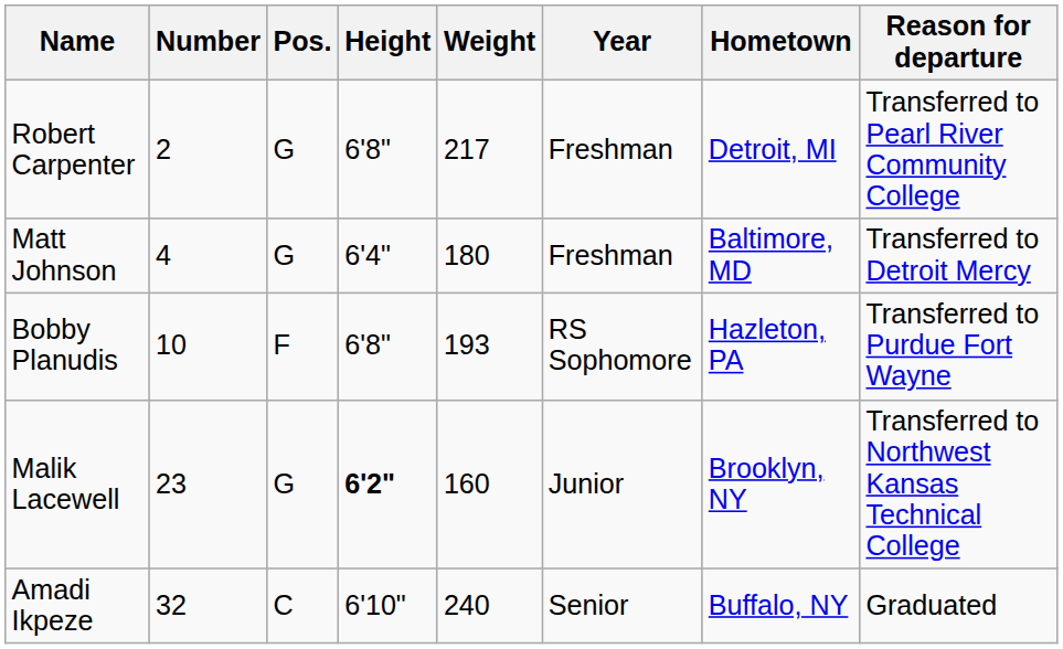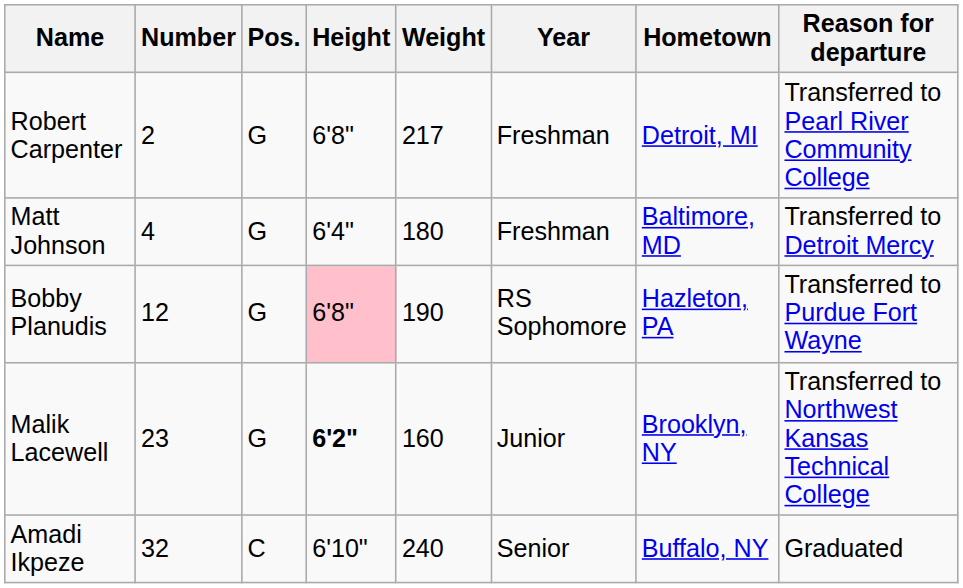 <table class="wikitable sortable" border="1">
 <tr>
 <th>Name</th>
 <th>Number</th>
 <th>Pos.</th>
 <th>Height</th>
 <th>Weight</th>
 <th>Year</th>
 <th>Hometown</th>
 <th class="unsortable">Reason for departure</th>
 </tr>
 <tr>
 <td>Robert Carpenter</td>
 <td>2</td>
 <td>G</td>
 <td>6'8"</td>
 <td>217</td>
 <td>Freshman</td>
 <td><a href='#'>Detroit, MI</a></td>
 <td>Transferred to <a href='#'>Pearl River Community College</a></td>
 </tr>
 <tr>
 <td>Matt Johnson</td>
 <td>4</td>
 <td>G</td>
 <td>6'4"</td>
 <td>180</td>
 <td>Freshman</td>
 <td><a href='#'>Baltimore, MD</a></td>
 <td>Transferred to <a href='#'>Detroit Mercy</a></td>
 </tr>
 <tr>
 <td>Bobby Planudis</td>
-<td>10</td>
-<td>F</td>
-<td>6'8"</td>
-<td>193</td>
+<td>12</td>
+<td>G</td>
+<td style="background: pink;">6'8"</td>
+<td>190</td>
 <td>RS Sophomore</td>
 <td><a href='#'>Hazleton, PA</a></td>
 <td>Transferred to <a href='#'>Purdue Fort Wayne</a></td>
 </tr>
 <tr>
 <td>Malik Lacewell</td>
 <td>23</td>
 <td>G</td>
 <td><strong>6'2"</strong></td>
 <td>160</td>
 <td>Junior</td>
 <td><a href='#'>Brooklyn, NY</a></td>
 <td>Transferred to <a href='#'>Northwest Kansas Technical College</a></td>
 </tr>
 <tr>
 <td>Amadi Ikpeze</td>
 <td>32</td>
 <td>C</td>
 <td>6'10"</td>
 <td>240</td>
 <td>Senior</td>
 <td><a href='#'>Buffalo, NY</a></td>
 <td>Graduated</td>
 </tr>
 </table>
